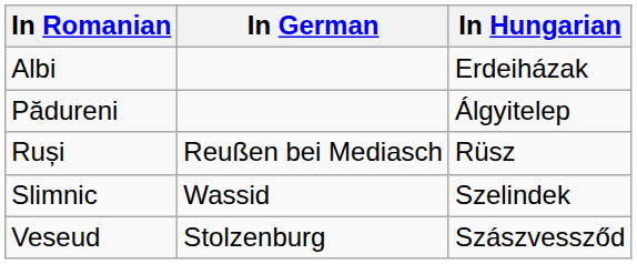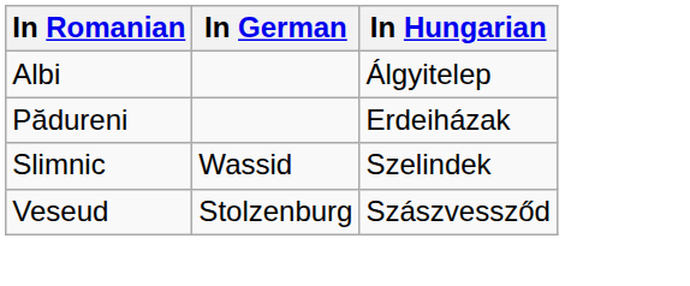 <table class="wikitable">
 <tr>
 <th>In <a href='#'>Romanian</a></th>
 <th>In <a href='#'>German</a></th>
 <th>In <a href='#'>Hungarian</a></th>
 </tr>
 <tr>
 <td>Albi</td>
 <td></td>
-<td>Erdeiházak</td>
+<td>Álgyitelep</td>
 </tr>
 <tr>
 <td>Pădureni</td>
 <td></td>
-<td>Álgyitelep</td>
-</tr>
-<tr>
-<td>Ruși</td>
-<td>Reußen bei Mediasch</td>
-<td>Rüsz</td>
+<td>Erdeiházak</td>
 </tr>
 <tr>
 <td>Slimnic</td>
 <td>Wassid</td>
 <td>Szelindek</td>
 </tr>
 <tr>
 <td>Veseud</td>
 <td>Stolzenburg</td>
 <td>Szászvessződ</td>
 </tr>
 </table>
